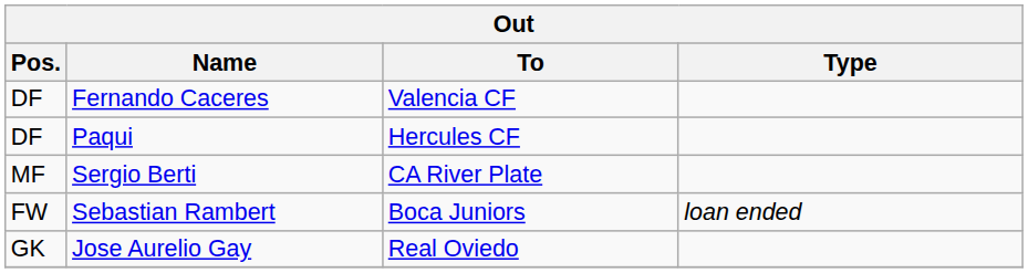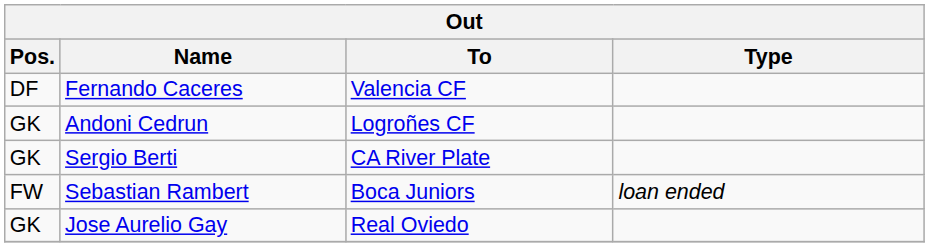 <table class="wikitable" style="font-size:90%;width:99%;">
 <tr>
 <th colspan="4">Out</th>
 </tr>
 <tr>
 <th width=3%>Pos.</th>
 <th width=32%>Name</th>
 <th width=30%>To</th>
 <th width=35%>Type</th>
 </tr>
 <tr>
 <td>DF</td>
 <td><a href='#'>Fernando Caceres</a></td>
 <td><a href='#'>Valencia CF</a></td>
 <td></td>
 </tr>
 <tr>
-<td>DF</td>
-<td><a href='#'>Paqui</a></td>
-<td><a href='#'>Hercules CF</a></td>
+<td>GK</td>
+<td><a href='#'>Andoni Cedrun</a></td>
+<td><a href='#'>Logroñes CF</a></td>
 <td></td>
 </tr>
 <tr>
-<td>MF</td>
+<td>GK</td>
 <td><a href='#'>Sergio Berti</a></td>
 <td><a href='#'>CA River Plate</a></td>
 <td></td>
 </tr>
 <tr>
 <td>FW</td>
 <td><a href='#'>Sebastian Rambert</a></td>
 <td><a href='#'>Boca Juniors</a></td>
 <td><em>loan ended</em></td>
 </tr>
 <tr>
 <td>GK</td>
 <td><a href='#'>Jose Aurelio Gay</a></td>
 <td><a href='#'>Real Oviedo</a></td>
 <td></td>
 </tr>
 <tr>
 </tr>
 </table>
